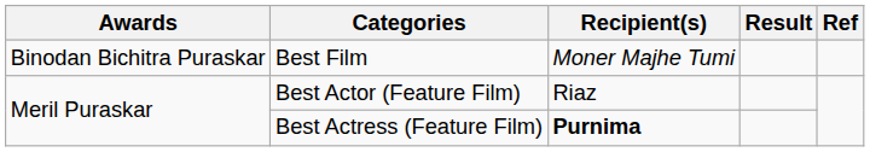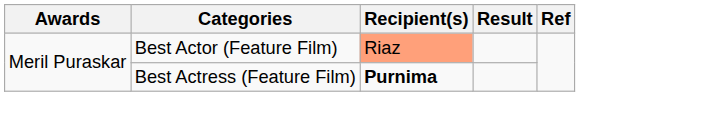 <table class="wikitable">
 <tr>
 <th>Awards</th>
 <th>Categories</th>
 <th>Recipient(s)</th>
 <th>Result</th>
 <th>Ref</th>
 </tr>
 <tr>
-<td>Binodan Bichitra Puraskar</td>
-<td>Best Film</td>
-<td><em>Moner Majhe Tumi</em></td>
-<td></td>
-<td></td>
-</tr>
-<tr>
 <td rowspan="2">Meril Puraskar</td>
 <td>Best Actor (Feature Film)</td>
-<td>Riaz</td>
+<td style="background: lightsalmon;">Riaz</td>
 <td></td>
 <td rowspan="2"></td>
 </tr>
 <tr>
 <td>Best Actress (Feature Film)</td>
 <td><strong>Purnima</strong></td>
 <td></td>
 </tr>
 </table>
